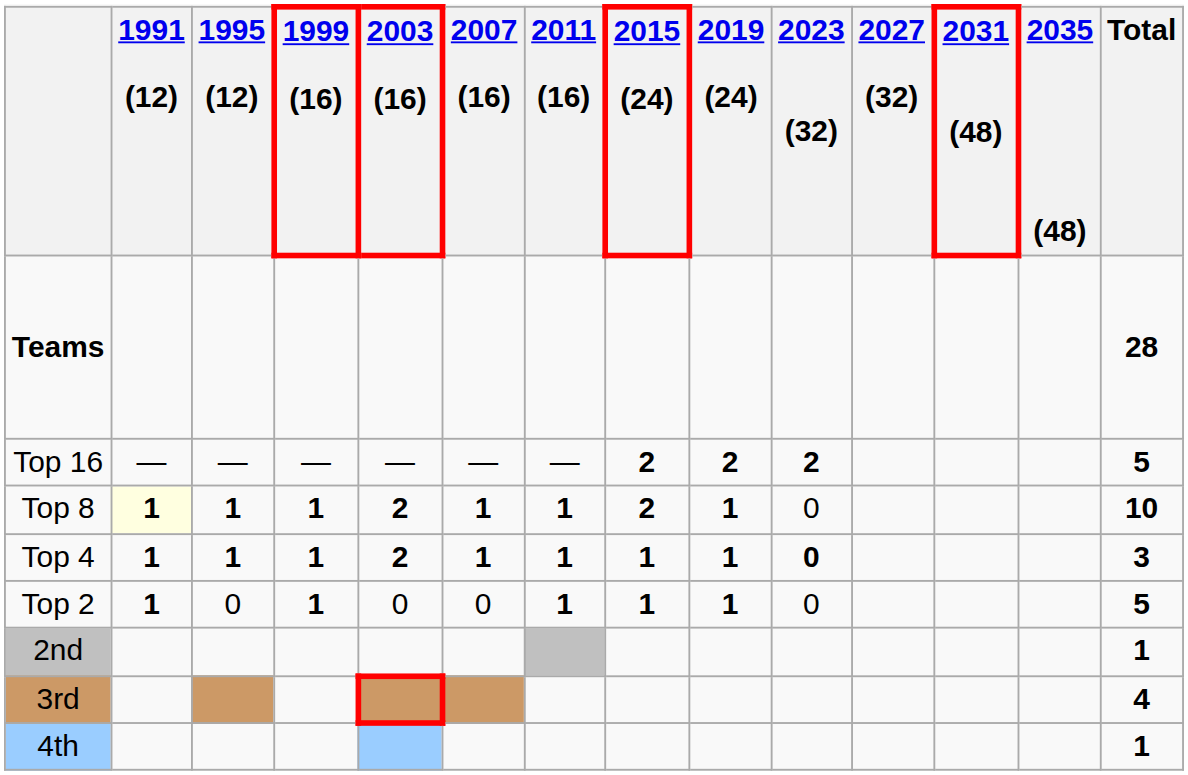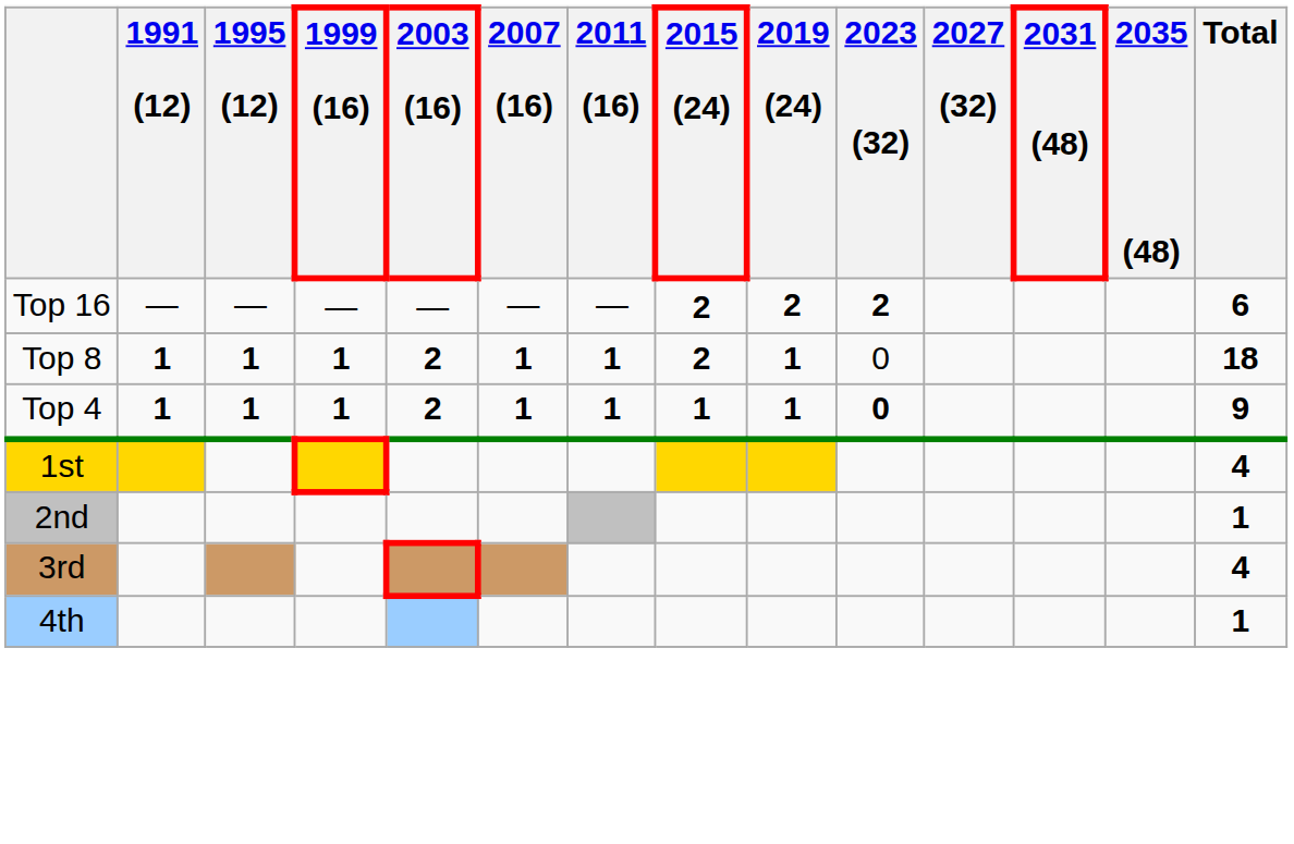 <table class="wikitable" style="text-align: center">
 <tr valign=top>
 <th></th>
 <th><a href='#'>1991</a><br> <br> (12)</th>
 <th><a href='#'>1995</a><br> <br> (12)</th>
 <th style="border:3px solid red"><a href='#'>1999</a><br> <br> (16)</th>
 <th style="border:3px solid red"><a href='#'>2003</a><br> <br> (16)</th>
 <th><a href='#'>2007</a><br> <br> (16)</th>
 <th><a href='#'>2011</a><br> <br> (16)</th>
 <th style="border:3px solid red"><a href='#'>2015</a><br> <br> (24)</th>
 <th><a href='#'>2019</a><br> <br> (24)</th>
 <th><a href='#'>2023</a><br> <br> <br> (32)</th>
 <th><a href='#'>2027</a><br> <br> (32)</th>
 <th style="border:3px solid red"><a href='#'>2031</a><br> <br> <br> (48)</th>
 <th><a href='#'>2035</a><br> <br> <br> <br> <br> <br> (48)</th>
 <th>Total</th>
 </tr>
 <tr>
-<td Teams><strong>Teams</strong></td>
-<td></td>
-<td><br></td>
-<td><br><br></td>
-<td><br></td>
-<td><br></td>
-<td><br><br></td>
-<td><br><br><br></td>
-<td><br><br></td>
-<td><br><br><br><br><br></td>
-<td></td>
-<td><br></td>
-<td></td>
-<td><strong>28</strong></td>
-</tr>
-<tr>
 <td>Top 16</td>
 <td>—</td>
 <td>—</td>
 <td>—</td>
 <td>—</td>
 <td>—</td>
 <td>—</td>
 <td><strong>2</strong></td>
 <td><strong>2</strong></td>
 <td><strong>2</strong></td>
 <td></td>
 <td></td>
 <td></td>
-<td><strong>5</strong></td>
+<td><strong>6</strong></td>
 </tr>
 <tr>
 <td>Top 8</td>
-<td style="background: lightyellow;"><strong>1</strong></td>
+<td><strong>1</strong></td>
 <td><strong>1</strong></td>
 <td><strong>1</strong></td>
 <td><strong>2</strong></td>
 <td><strong>1</strong></td>
 <td><strong>1</strong></td>
 <td><strong>2</strong></td>
 <td><strong>1</strong></td>
 <td>0</td>
 <td></td>
 <td></td>
 <td></td>
-<td><strong>10</strong></td>
+<td><strong>18</strong></td>
 </tr>
 <tr>
 <td>Top 4</td>
 <td><strong>1</strong></td>
 <td><strong>1</strong></td>
 <td><strong>1</strong></td>
 <td><strong>2</strong></td>
 <td><strong>1</strong></td>
 <td><strong>1</strong></td>
 <td><strong>1</strong></td>
 <td><strong>1</strong></td>
 <td><strong>0</strong></td>
 <td></td>
 <td></td>
 <td></td>
-<td><strong>3</strong></td>
+<td><strong>9</strong></td>
 </tr>
-<tr>
-<td>Top 2</td>
-<td><strong>1</strong></td>
-<td>0</td>
-<td><strong>1</strong></td>
-<td>0</td>
-<td>0</td>
-<td><strong>1</strong></td>
-<td><strong>1</strong></td>
-<td><strong>1</strong></td>
-<td>0</td>
+<tr style="border-top:3px solid green;">
+<td bgcolor=gold>1st</td>
+<td bgcolor=gold></td>
+<td></td>
+<td style="border:3px solid red" bgcolor=gold></td>
 <td></td>
 <td></td>
 <td></td>
-<td><strong>5</strong></td>
+<td bgcolor=gold></td>
+<td bgcolor=gold></td>
+<td></td>
+<td></td>
+<td></td>
+<td></td>
+<td><strong>4</strong></td>
 </tr>
 <tr>
 <td bgcolor=silver>2nd</td>
 <td></td>
 <td></td>
 <td></td>
 <td></td>
 <td></td>
 <td bgcolor=silver></td>
 <td></td>
 <td></td>
 <td></td>
 <td></td>
 <td></td>
 <td></td>
 <td><strong>1</strong></td>
 </tr>
 <tr>
 <td bgcolor=#cc9966>3rd</td>
 <td></td>
 <td bgcolor=#cc9966></td>
 <td></td>
 <td style="border:3px solid red" bgcolor=#cc9966></td>
 <td bgcolor=#cc9966></td>
 <td></td>
 <td></td>
 <td></td>
 <td></td>
 <td></td>
 <td></td>
 <td></td>
 <td><strong>4</strong></td>
 </tr>
 <tr>
 <td bgcolor=#9acdff>4th</td>
 <td></td>
 <td></td>
 <td></td>
 <td bgcolor=#9acdff></td>
 <td></td>
 <td></td>
 <td></td>
 <td></td>
 <td></td>
 <td></td>
 <td></td>
 <td></td>
 <td><strong>1</strong></td>
 </tr>
 </table>
